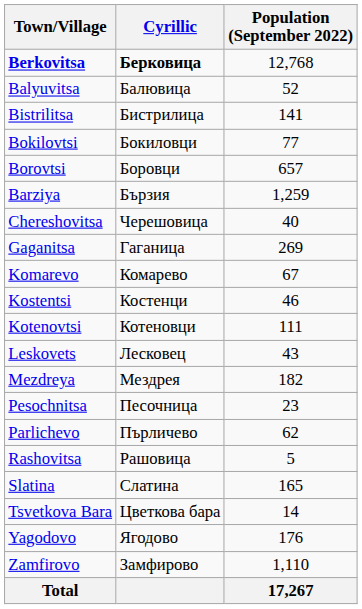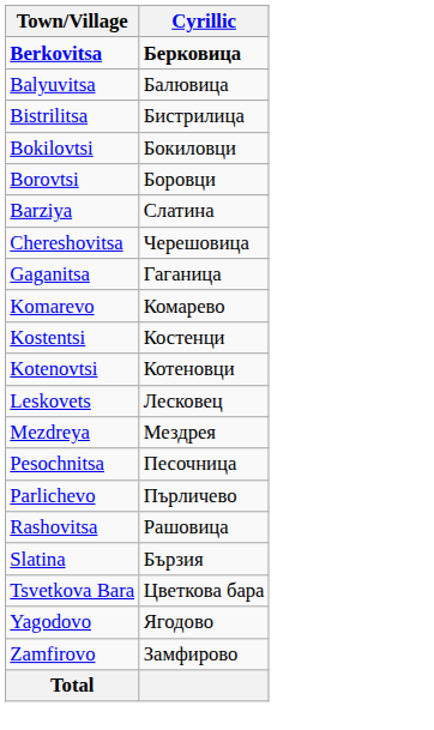 <table class="wikitable sortable">
 <tr>
 <th>Town/Village</th>
 <th><a href='#'>Cyrillic</a></th>
-<th>Population<br>(September 2022)</th>
 </tr>
 <tr>
 <td><strong><a href='#'>Berkovitsa</a></strong></td>
 <td><strong>Берковица</strong></td>
-<td align="center">12,768</td>
 </tr>
 <tr>
 <td><a href='#'>Balyuvitsa</a></td>
 <td>Балювица</td>
-<td align="center">52</td>
 </tr>
 <tr>
 <td><a href='#'>Bistrilitsa</a></td>
 <td>Бистрилица</td>
-<td align="center">141</td>
 </tr>
 <tr>
 <td><a href='#'>Bokilovtsi</a></td>
 <td>Бокиловци</td>
-<td align="center">77</td>
 </tr>
 <tr>
 <td><a href='#'>Borovtsi</a></td>
 <td>Боровци</td>
-<td align="center">657</td>
 </tr>
 <tr>
 <td><a href='#'>Barziya</a></td>
-<td>Бързия</td>
-<td align="center">1,259</td>
+<td>Слатина</td>
 </tr>
 <tr>
 <td><a href='#'>Chereshovitsa</a></td>
 <td>Черешовица</td>
-<td align="center">40</td>
 </tr>
 <tr>
 <td><a href='#'>Gaganitsa</a></td>
 <td>Гаганица</td>
-<td align="center">269</td>
 </tr>
 <tr>
 <td><a href='#'>Komarevo</a></td>
 <td>Комарево</td>
-<td align="center">67</td>
 </tr>
 <tr>
 <td><a href='#'>Kostentsi</a></td>
 <td>Костенци</td>
-<td align="center">46</td>
 </tr>
 <tr>
 <td><a href='#'>Kotenovtsi</a></td>
 <td>Котеновци</td>
-<td align="center">111</td>
 </tr>
 <tr>
 <td><a href='#'>Leskovets</a></td>
 <td>Лесковец</td>
-<td align="center">43</td>
 </tr>
 <tr>
 <td><a href='#'>Mezdreya</a></td>
 <td>Мездрея</td>
-<td align="center">182</td>
 </tr>
 <tr>
 <td><a href='#'>Pesochnitsa</a></td>
 <td>Песочница</td>
-<td align="center">23</td>
 </tr>
 <tr>
 <td><a href='#'>Parlichevo</a></td>
 <td>Пърличево</td>
-<td align="center">62</td>
 </tr>
 <tr>
 <td><a href='#'>Rashovitsa</a></td>
 <td>Рашовица</td>
-<td align="center">5</td>
 </tr>
 <tr>
 <td><a href='#'>Slatina</a></td>
-<td>Слатина</td>
-<td align="center">165</td>
+<td>Бързия</td>
 </tr>
 <tr>
 <td><a href='#'>Tsvetkova Bara</a></td>
 <td>Цветкова бара</td>
-<td align="center">14</td>
 </tr>
 <tr>
 <td><a href='#'>Yagodovo</a></td>
 <td>Ягодово</td>
-<td align="center">176</td>
 </tr>
 <tr>
 <td><a href='#'>Zamfirovo</a></td>
 <td>Замфирово</td>
-<td align="center">1,110</td>
 </tr>
 <tr>
 <th>Total</th>
 <th></th>
-<th align="center">17,267</th>
 </tr>
 </table>
